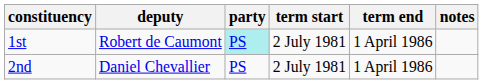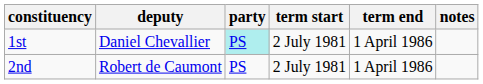 <table class="wikitable">
 <tr>
 <th>constituency</th>
 <th>deputy</th>
 <th>party</th>
 <th>term start</th>
 <th>term end</th>
 <th>notes</th>
 </tr>
 <tr>
 <td><a href='#'>1st</a></td>
-<td><a href='#'>Robert de Caumont</a></td>
+<td><a href='#'>Daniel Chevallier</a></td>
 <td style="background: paleturquoise;"><a href='#'>PS</a></td>
 <td>2 July 1981</td>
 <td>1 April 1986</td>
 </tr>
 <tr>
 <td><a href='#'>2nd</a></td>
-<td><a href='#'>Daniel Chevallier</a></td>
+<td><a href='#'>Robert de Caumont</a></td>
 <td><a href='#'>PS</a></td>
 <td>2 July 1981</td>
 <td>1 April 1986</td>
 <td></td>
 </tr>
 </table>
